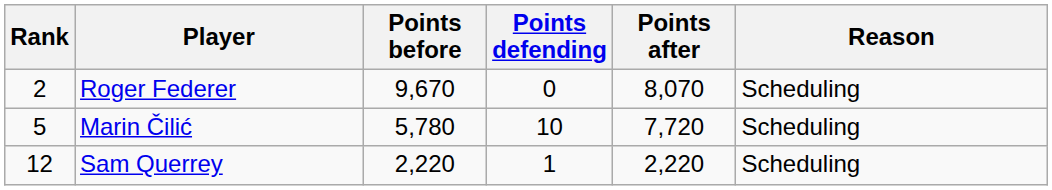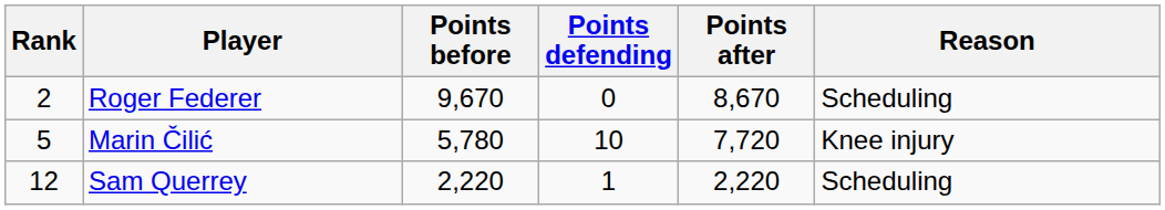 <table class="wikitable sortable">
 <tr>
 <th style="width:30px;">Rank</th>
 <th style="width:185px;">Player</th>
 <th style="width:75px;">Points before</th>
 <th style="width:75px;"><a href='#'>Points defending</a></th>
 <th style="width:75px;">Points after</th>
 <th style="width:200px;">Reason</th>
 </tr>
 <tr>
 <td style="text-align:center;">2</td>
 <td> <a href='#'>Roger Federer</a></td>
 <td style="text-align:center;">9,670</td>
 <td style="text-align:center;">0</td>
-<td style="text-align:center;">8,070</td>
+<td style="text-align:center;">8,670</td>
 <td align="left">Scheduling</td>
 </tr>
 <tr>
 <td style="text-align:center;">5</td>
 <td> <a href='#'>Marin Čilić</a></td>
 <td style="text-align:center;">5,780</td>
 <td style="text-align:center;">10</td>
 <td style="text-align:center;">7,720</td>
-<td align="left">Scheduling</td>
+<td align="left">Knee injury</td>
 </tr>
 <tr>
 <td style="text-align:center;">12</td>
 <td> <a href='#'>Sam Querrey</a></td>
 <td style="text-align:center;">2,220</td>
 <td style="text-align:center;">1</td>
 <td style="text-align:center;">2,220</td>
 <td align="left">Scheduling</td>
 </tr>
 </table>
